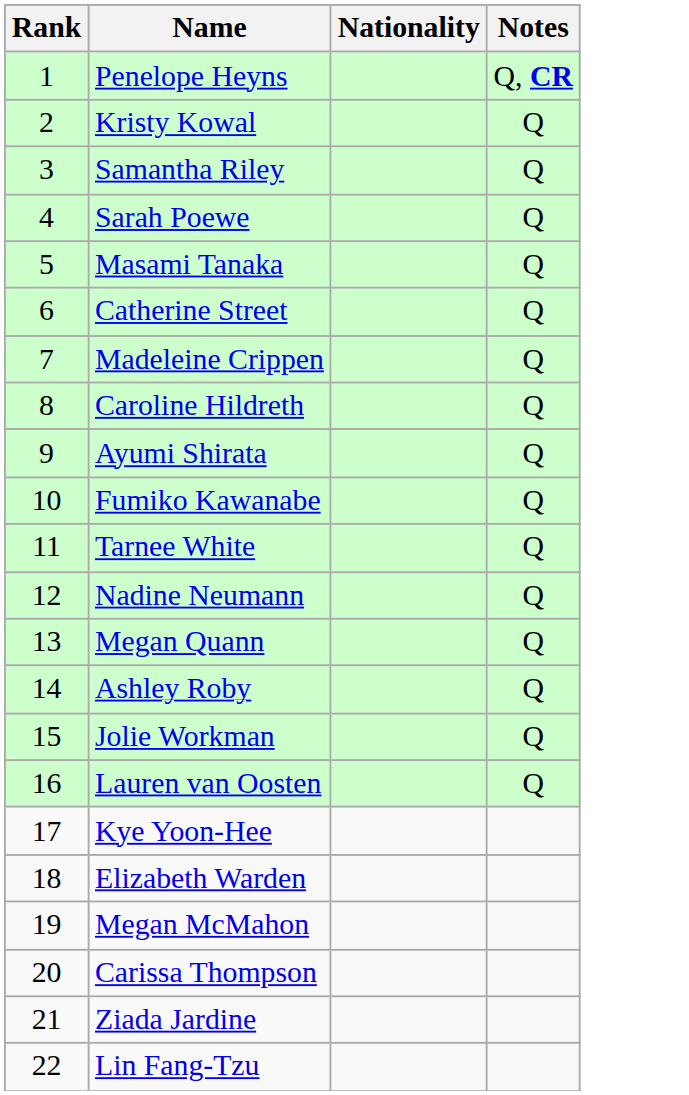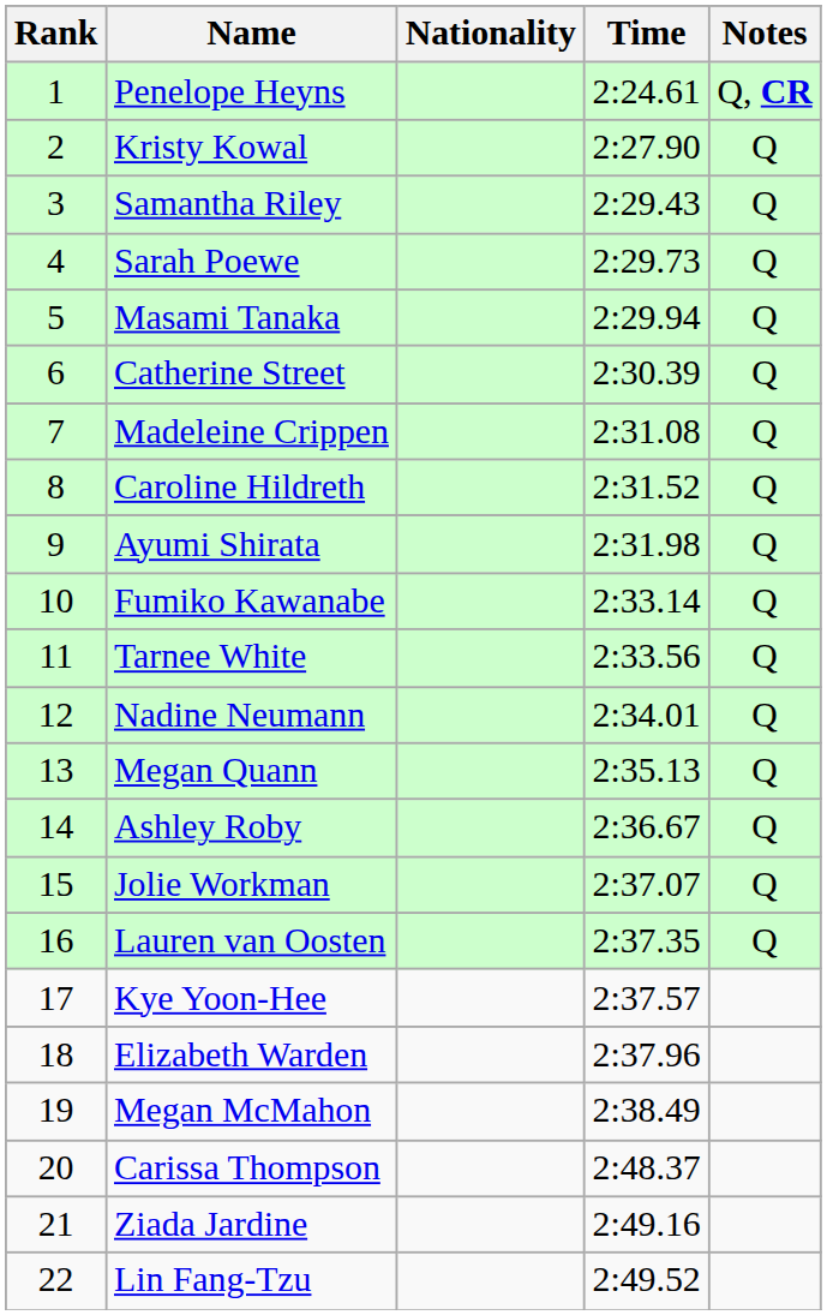 <table class="wikitable sortable" style="text-align:center">
 <tr>
 <th>Rank</th>
 <th>Name</th>
 <th>Nationality</th>
+<th>Time</th>
 <th>Notes</th>
 </tr>
 <tr bgcolor=ccffcc>
 <td>1</td>
 <td align=left><a href='#'>Penelope Heyns</a></td>
 <td align=left></td>
+<td>2:24.61</td>
 <td>Q, <strong><a href='#'>CR</a></strong></td>
 </tr>
 <tr bgcolor=ccffcc>
 <td>2</td>
 <td align=left><a href='#'>Kristy Kowal</a></td>
 <td align=left></td>
+<td>2:27.90</td>
 <td>Q</td>
 </tr>
 <tr bgcolor=ccffcc>
 <td>3</td>
 <td align=left><a href='#'>Samantha Riley</a></td>
 <td align=left></td>
+<td>2:29.43</td>
 <td>Q</td>
 </tr>
 <tr bgcolor=ccffcc>
 <td>4</td>
 <td align=left><a href='#'>Sarah Poewe</a></td>
 <td align=left></td>
+<td>2:29.73</td>
 <td>Q</td>
 </tr>
 <tr bgcolor=ccffcc>
 <td>5</td>
 <td align=left><a href='#'>Masami Tanaka</a></td>
 <td align=left></td>
+<td>2:29.94</td>
 <td>Q</td>
 </tr>
 <tr bgcolor=ccffcc>
 <td>6</td>
 <td align=left><a href='#'>Catherine Street</a></td>
 <td align=left></td>
+<td>2:30.39</td>
 <td>Q</td>
 </tr>
 <tr bgcolor=ccffcc>
 <td>7</td>
 <td align=left><a href='#'>Madeleine Crippen</a></td>
 <td align=left></td>
+<td>2:31.08</td>
 <td>Q</td>
 </tr>
 <tr bgcolor=ccffcc>
 <td>8</td>
 <td align=left><a href='#'>Caroline Hildreth</a></td>
 <td align=left></td>
+<td>2:31.52</td>
 <td>Q</td>
 </tr>
 <tr bgcolor=ccffcc>
 <td>9</td>
 <td align=left><a href='#'>Ayumi Shirata</a></td>
 <td align=left></td>
+<td>2:31.98</td>
 <td>Q</td>
 </tr>
 <tr bgcolor=ccffcc>
 <td>10</td>
 <td align=left><a href='#'>Fumiko Kawanabe</a></td>
 <td align=left></td>
+<td>2:33.14</td>
 <td>Q</td>
 </tr>
 <tr bgcolor=ccffcc>
 <td>11</td>
 <td align=left><a href='#'>Tarnee White</a></td>
 <td align=left></td>
+<td>2:33.56</td>
 <td>Q</td>
 </tr>
 <tr bgcolor=ccffcc>
 <td>12</td>
 <td align=left><a href='#'>Nadine Neumann</a></td>
 <td align=left></td>
+<td>2:34.01</td>
 <td>Q</td>
 </tr>
 <tr bgcolor=ccffcc>
 <td>13</td>
 <td align=left><a href='#'>Megan Quann</a></td>
 <td align=left></td>
+<td>2:35.13</td>
 <td>Q</td>
 </tr>
 <tr bgcolor=ccffcc>
 <td>14</td>
 <td align=left><a href='#'>Ashley Roby</a></td>
 <td align=left></td>
+<td>2:36.67</td>
 <td>Q</td>
 </tr>
 <tr bgcolor=ccffcc>
 <td>15</td>
 <td align=left><a href='#'>Jolie Workman</a></td>
 <td align=left></td>
+<td>2:37.07</td>
 <td>Q</td>
 </tr>
 <tr bgcolor=ccffcc>
 <td>16</td>
 <td align=left><a href='#'>Lauren van Oosten</a></td>
 <td align=left></td>
+<td>2:37.35</td>
 <td>Q</td>
 </tr>
 <tr>
 <td>17</td>
 <td align=left><a href='#'>Kye Yoon-Hee</a></td>
 <td align=left></td>
+<td>2:37.57</td>
 <td></td>
 </tr>
 <tr>
 <td>18</td>
 <td align=left><a href='#'>Elizabeth Warden</a></td>
 <td align=left></td>
+<td>2:37.96</td>
 <td></td>
 </tr>
 <tr>
 <td>19</td>
 <td align=left><a href='#'>Megan McMahon</a></td>
 <td align=left></td>
+<td>2:38.49</td>
 <td></td>
 </tr>
 <tr>
 <td>20</td>
 <td align=left><a href='#'>Carissa Thompson</a></td>
 <td align=left></td>
+<td>2:48.37</td>
 <td></td>
 </tr>
 <tr>
 <td>21</td>
 <td align=left><a href='#'>Ziada Jardine</a></td>
 <td align=left></td>
+<td>2:49.16</td>
 <td></td>
 </tr>
 <tr>
 <td>22</td>
 <td align=left><a href='#'>Lin Fang-Tzu</a></td>
 <td align=left></td>
+<td>2:49.52</td>
 <td></td>
 </tr>
 </table>
